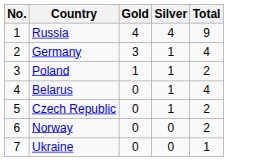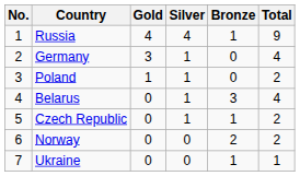 <table class="wikitable sortable" style="text-align: center;">
 <tr>
 <th>No.</th>
 <th>Country</th>
 <th>Gold</th>
 <th>Silver</th>
+<th>Bronze</th>
 <th>Total</th>
 </tr>
 <tr>
 <td>1</td>
 <td align="left"> <a href='#'>Russia</a></td>
 <td>4</td>
 <td>4</td>
+<td>1</td>
 <td>9</td>
 </tr>
 <tr>
 <td>2</td>
 <td align="left"> <a href='#'>Germany</a></td>
 <td>3</td>
 <td>1</td>
+<td>0</td>
 <td>4</td>
 </tr>
 <tr>
 <td>3</td>
 <td align="left"> <a href='#'>Poland</a></td>
 <td>1</td>
 <td>1</td>
+<td>0</td>
 <td>2</td>
 </tr>
 <tr>
 <td>4</td>
 <td align="left"> <a href='#'>Belarus</a></td>
 <td>0</td>
 <td>1</td>
+<td>3</td>
 <td>4</td>
 </tr>
 <tr>
 <td>5</td>
 <td align="left"> <a href='#'>Czech Republic</a></td>
 <td>0</td>
+<td>1</td>
 <td>1</td>
 <td>2</td>
 </tr>
 <tr>
 <td>6</td>
 <td align="left"> <a href='#'>Norway</a></td>
 <td>0</td>
 <td>0</td>
 <td>2</td>
+<td>2</td>
 </tr>
 <tr>
 <td>7</td>
 <td align="left"> <a href='#'>Ukraine</a></td>
 <td>0</td>
 <td>0</td>
 <td>1</td>
+<td>1</td>
 </tr>
 </table>
